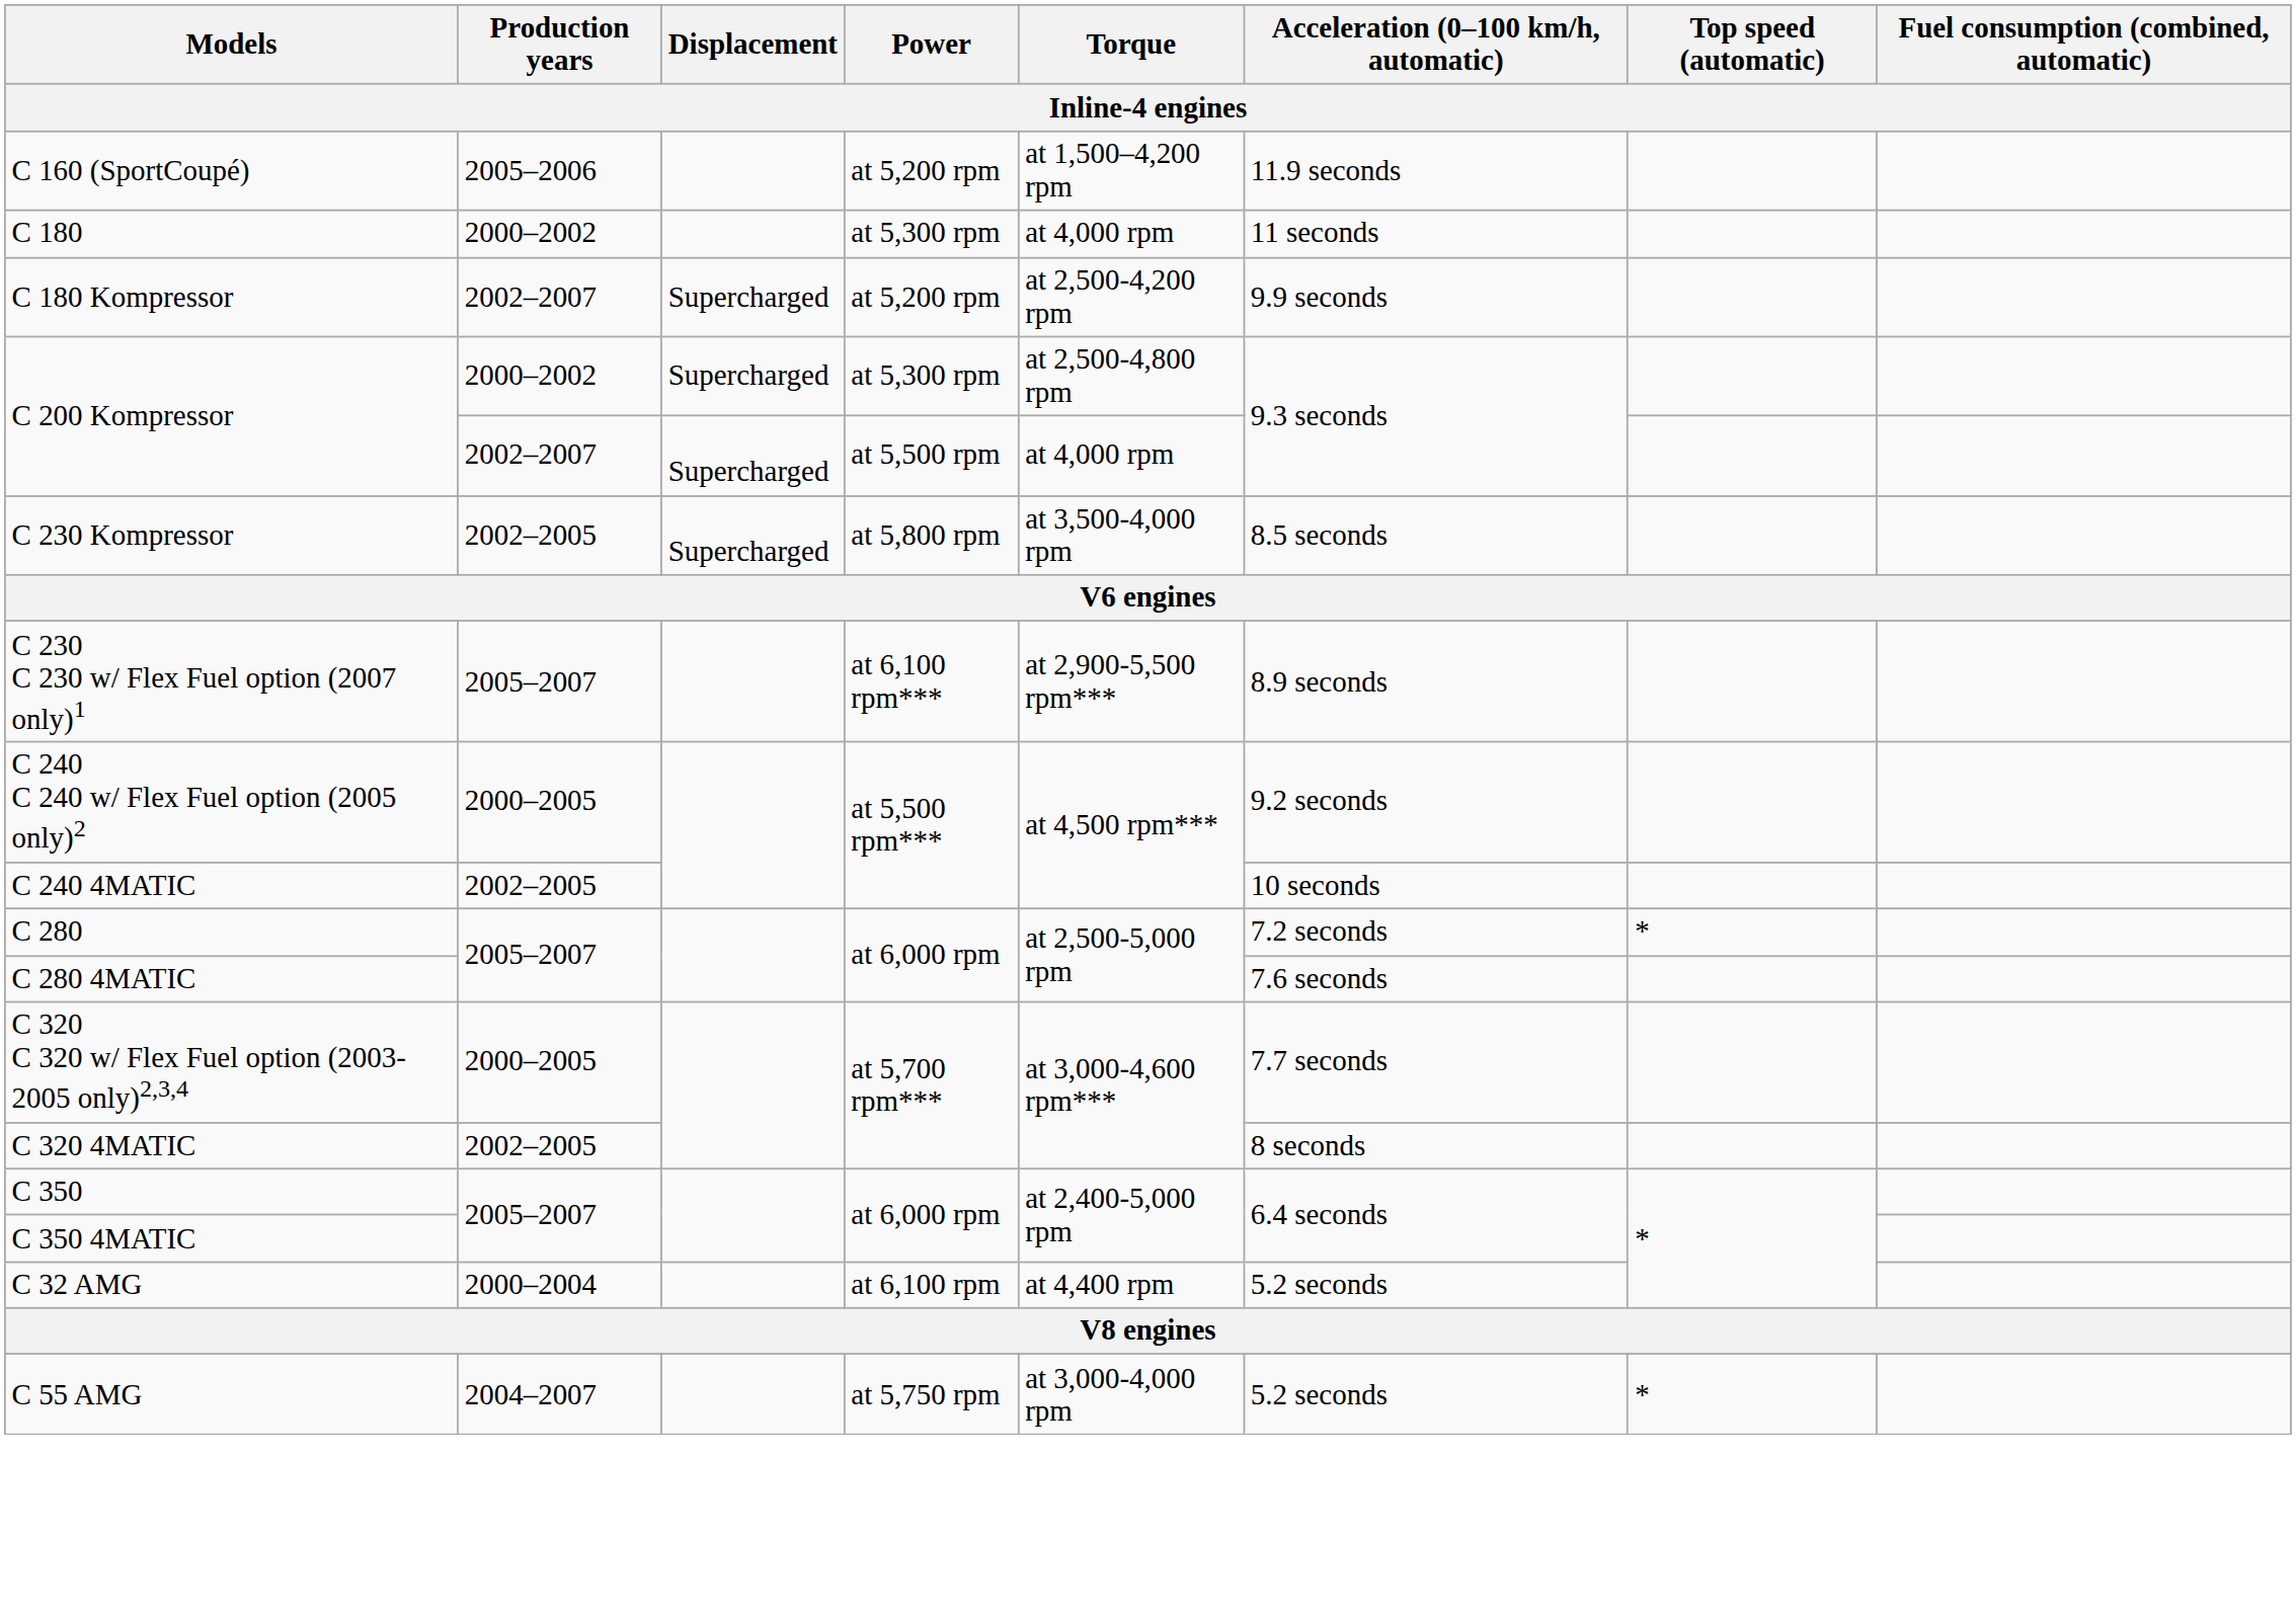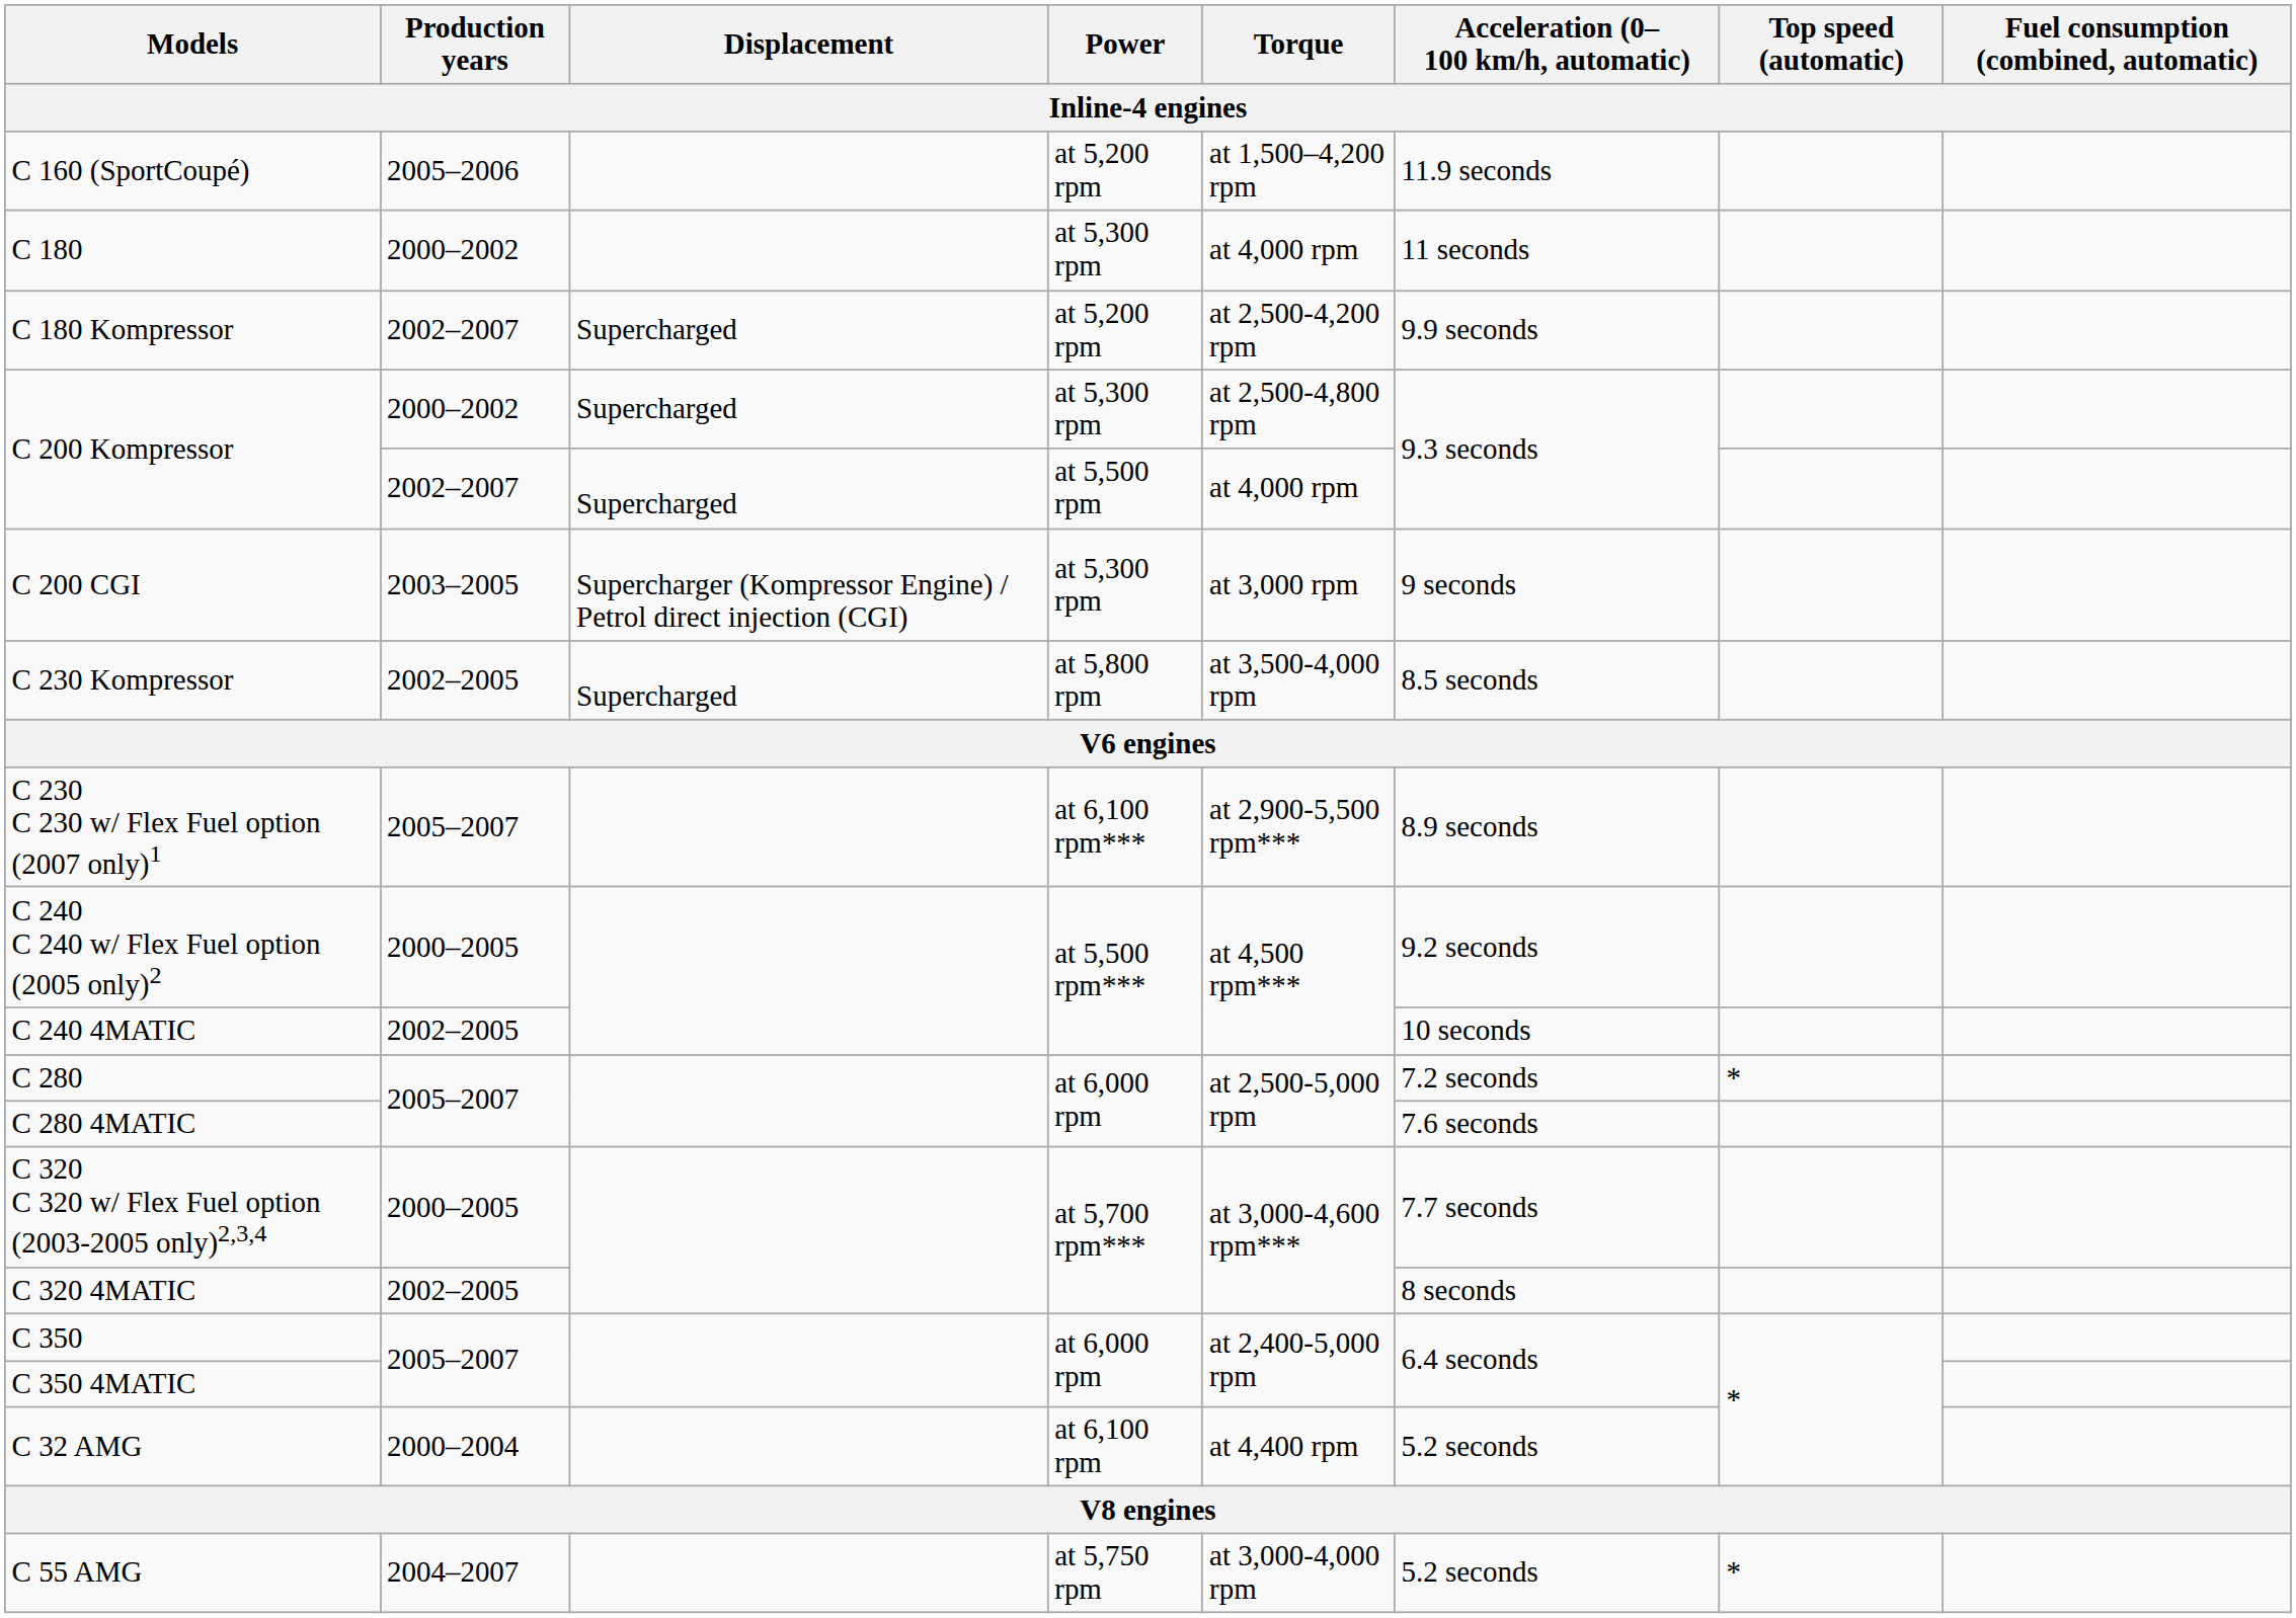 <table class="wikitable">
 <tr>
 <th>Models</th>
 <th>Production years</th>
 <th>Displacement</th>
 <th>Power</th>
 <th>Torque</th>
 <th>Acceleration (0–100 km/h, automatic)</th>
 <th>Top speed (automatic)</th>
 <th>Fuel consumption (combined, automatic)</th>
 </tr>
 <tr>
 <th colspan="8">Inline-4 engines</th>
 </tr>
 <tr>
 <td>C 160 (SportCoupé)</td>
 <td>2005–2006</td>
 <td></td>
 <td> at 5,200 rpm</td>
 <td> at 1,500–4,200 rpm</td>
 <td>11.9 seconds</td>
 <td></td>
 <td></td>
 </tr>
 <tr>
 <td>C 180</td>
 <td>2000–2002</td>
 <td></td>
 <td> at 5,300 rpm</td>
 <td> at 4,000 rpm</td>
 <td>11 seconds</td>
 <td></td>
 <td></td>
 </tr>
 <tr>
 <td>C 180 Kompressor</td>
 <td>2002–2007</td>
 <td> Supercharged</td>
 <td> at 5,200 rpm</td>
 <td> at 2,500-4,200 rpm</td>
 <td>9.9 seconds</td>
 <td></td>
 <td></td>
 </tr>
 <tr>
 <td rowspan="2">C 200 Kompressor</td>
 <td>2000–2002</td>
 <td> Supercharged</td>
 <td> at 5,300 rpm</td>
 <td> at 2,500-4,800 rpm</td>
 <td rowspan="2">9.3 seconds</td>
 <td></td>
 <td></td>
 </tr>
 <tr>
 <td>2002–2007</td>
 <td><br>Supercharged</td>
 <td> at 5,500 rpm</td>
 <td> at 4,000 rpm</td>
+<td></td>
+<td></td>
+</tr>
+<tr>
+<td>C 200 CGI</td>
+<td>2003–2005</td>
+<td><br>Supercharger (Kompressor Engine) / Petrol direct injection (CGI)</td>
+<td> at 5,300 rpm</td>
+<td> at 3,000 rpm</td>
+<td>9 seconds</td>
 <td></td>
 <td></td>
 </tr>
 <tr>
 <td>C 230 Kompressor</td>
 <td>2002–2005</td>
 <td><br>Supercharged</td>
 <td> at 5,800 rpm</td>
 <td> at 3,500-4,000 rpm</td>
 <td>8.5 seconds</td>
 <td></td>
 <td></td>
 </tr>
 <tr>
 <th colspan="8">V6 engines</th>
 </tr>
 <tr>
 <td>C 230<br>C 230 w/ Flex Fuel option (2007 only)<sup>1</sup></td>
 <td>2005–2007</td>
 <td></td>
 <td> at 6,100 rpm***</td>
 <td> at 2,900-5,500 rpm***</td>
 <td>8.9 seconds</td>
 <td></td>
 <td></td>
 </tr>
 <tr>
 <td>C 240<br>C 240 w/ Flex Fuel option (2005 only)<sup>2</sup></td>
 <td>2000–2005</td>
 <td rowspan="2"></td>
 <td rowspan="2"> at 5,500 rpm***</td>
 <td rowspan="2"> at 4,500 rpm***</td>
 <td>9.2 seconds</td>
 <td></td>
 <td></td>
 </tr>
 <tr>
 <td>C 240 4MATIC</td>
 <td>2002–2005</td>
 <td>10 seconds</td>
 <td></td>
 <td></td>
 </tr>
 <tr>
 <td>C 280</td>
 <td rowspan="2">2005–2007</td>
 <td rowspan="2"></td>
 <td rowspan="2"> at 6,000 rpm</td>
 <td rowspan="2"> at 2,500-5,000 rpm</td>
 <td>7.2 seconds</td>
 <td>*</td>
 <td></td>
 </tr>
 <tr>
 <td>C 280 4MATIC</td>
 <td>7.6 seconds</td>
 <td></td>
 <td></td>
 </tr>
 <tr>
 <td>C 320<br>C 320 w/ Flex Fuel option (2003-2005 only)<sup>2,3,4</sup></td>
 <td>2000–2005</td>
 <td rowspan="2"></td>
 <td rowspan="2"> at 5,700 rpm***</td>
 <td rowspan="2"> at 3,000-4,600 rpm***</td>
 <td>7.7 seconds</td>
 <td></td>
 <td></td>
 </tr>
 <tr>
 <td>C 320 4MATIC</td>
 <td>2002–2005</td>
 <td>8 seconds</td>
 <td></td>
 <td></td>
 </tr>
 <tr>
 <td>C 350</td>
 <td rowspan="2">2005–2007</td>
 <td rowspan="2"></td>
 <td rowspan="2"> at 6,000 rpm</td>
 <td rowspan="2"> at 2,400-5,000 rpm</td>
 <td rowspan="2">6.4 seconds</td>
 <td rowspan="3">*</td>
 <td></td>
 </tr>
 <tr>
 <td>C 350 4MATIC</td>
 <td></td>
 </tr>
 <tr>
 <td>C 32 AMG</td>
 <td>2000–2004</td>
 <td></td>
 <td> at 6,100 rpm</td>
 <td> at 4,400 rpm</td>
 <td>5.2 seconds</td>
 <td></td>
 </tr>
 <tr>
 <th colspan="8">V8 engines</th>
 </tr>
 <tr>
 <td>C 55 AMG</td>
 <td>2004–2007</td>
 <td></td>
 <td> at 5,750 rpm</td>
 <td> at 3,000-4,000 rpm</td>
 <td>5.2 seconds</td>
 <td>*</td>
 <td></td>
 </tr>
 </table>
